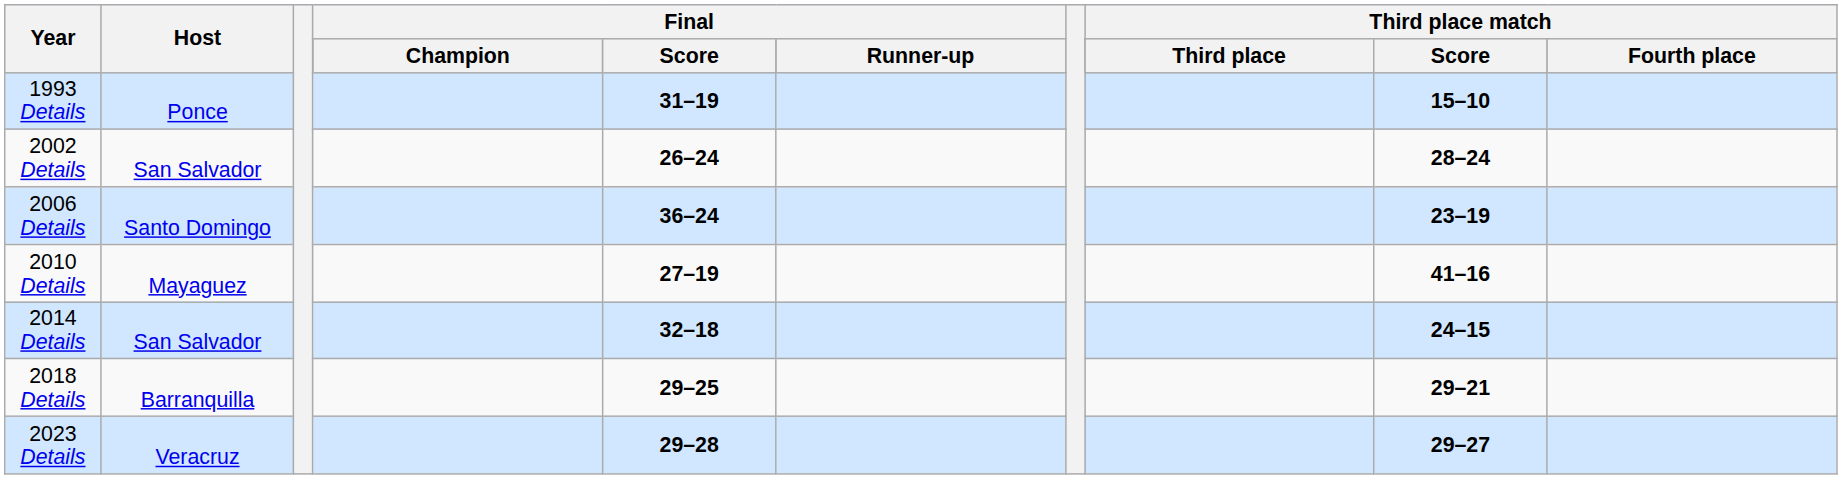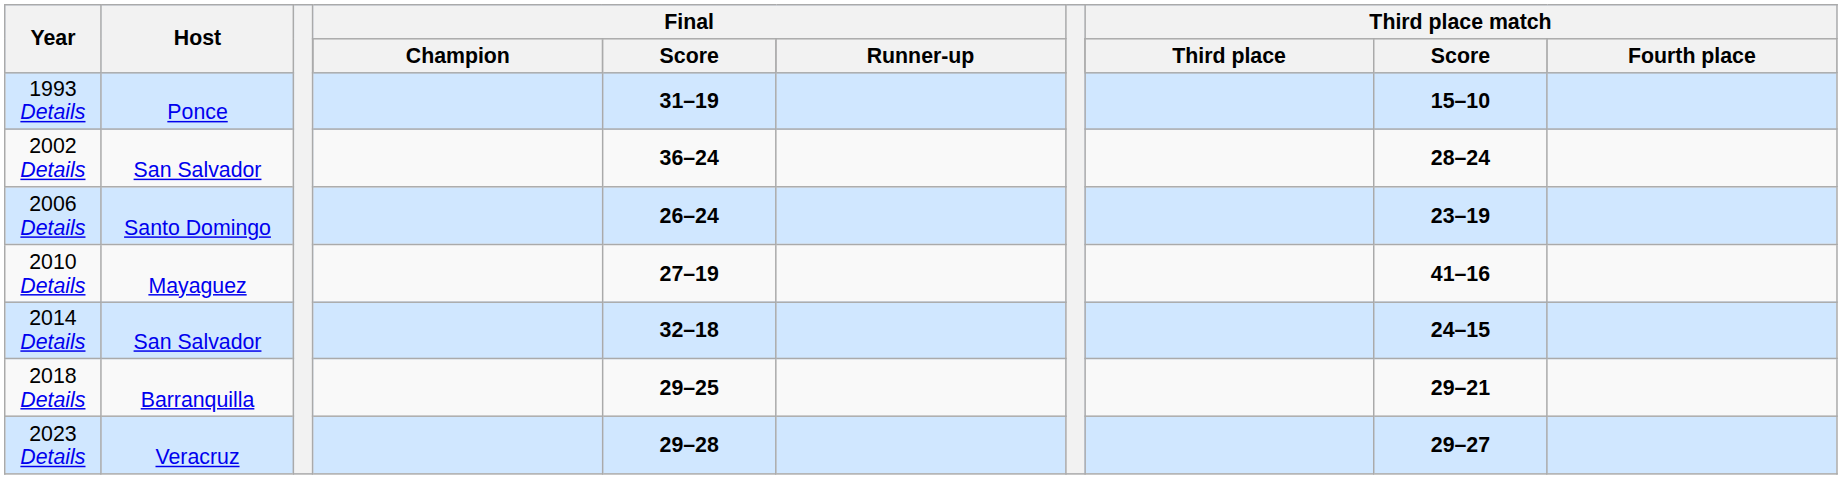 <table class="wikitable" style="font-size:90%; width: 98%; text-align: center;">
 <tr bgcolor=#C1D8FF>
 <th rowspan=2 width=5%>Year</th>
 <th rowspan=2 width=10%>Host</th>
 <th width=1% rowspan=9 bgcolor=ffffff></th>
 <th colspan=3>Final</th>
 <th width=1% rowspan=9 bgcolor=ffffff></th>
 <th colspan=3>Third place match</th>
 </tr>
 <tr bgcolor=FEF>
 <th width=15%>Champion</th>
 <th width=9%>Score</th>
 <th width=15%>Runner-up</th>
 <th width=15%>Third place</th>
 <th width=9%>Score</th>
 <th width=15%>Fourth place</th>
 </tr>
 <tr bgcolor=#D0E7FF>
 <td>1993<br><em><a href='#'>Details</a></em></td>
 <td><br><a href='#'>Ponce</a></td>
 <td><strong></strong></td>
 <td><strong> 31–19 </strong></td>
 <td></td>
 <td></td>
 <td><strong> 15–10 </strong></td>
 <td></td>
 </tr>
 <tr>
 <td>2002<br><em><a href='#'>Details</a></em></td>
 <td><br><a href='#'>San Salvador</a></td>
 <td><strong></strong></td>
-<td><strong> 26–24 </strong></td>
+<td><strong> 36–24 </strong></td>
 <td></td>
 <td></td>
 <td><strong> 28–24 </strong></td>
 <td></td>
 </tr>
 <tr bgcolor=#D0E7FF>
 <td>2006<br><em><a href='#'>Details</a></em></td>
 <td><br><a href='#'>Santo Domingo</a></td>
 <td><strong></strong></td>
-<td><strong> 36–24 </strong></td>
+<td><strong> 26–24 </strong></td>
 <td></td>
 <td></td>
 <td><strong> 23–19 </strong></td>
 <td></td>
 </tr>
 <tr>
 <td>2010<br><em><a href='#'>Details</a></em></td>
 <td><br><a href='#'>Mayaguez</a></td>
 <td><strong></strong></td>
 <td><strong> 27–19 </strong></td>
 <td></td>
 <td></td>
 <td><strong> 41–16 </strong></td>
 <td></td>
 </tr>
 <tr bgcolor=#D0E7FF>
 <td>2014<br><em><a href='#'>Details</a></em></td>
 <td><br><a href='#'>San Salvador</a></td>
 <td><strong></strong></td>
 <td><strong> 32–18 </strong></td>
 <td></td>
 <td></td>
 <td><strong> 24–15 </strong></td>
 <td></td>
 </tr>
 <tr>
 <td>2018<br><em><a href='#'>Details</a></em></td>
 <td><br><a href='#'>Barranquilla</a></td>
 <td><strong></strong></td>
 <td><strong> 29–25 </strong></td>
 <td></td>
 <td></td>
 <td><strong> 29–21 </strong></td>
 <td></td>
 </tr>
 <tr bgcolor=#D0E7FF>
 <td>2023<br><em><a href='#'>Details</a></em></td>
 <td><br><a href='#'>Veracruz</a></td>
 <td><strong></strong></td>
 <td><strong> 29–28 </strong></td>
 <td></td>
 <td></td>
 <td><strong> 29–27 </strong></td>
 <td></td>
 </tr>
 </table>
